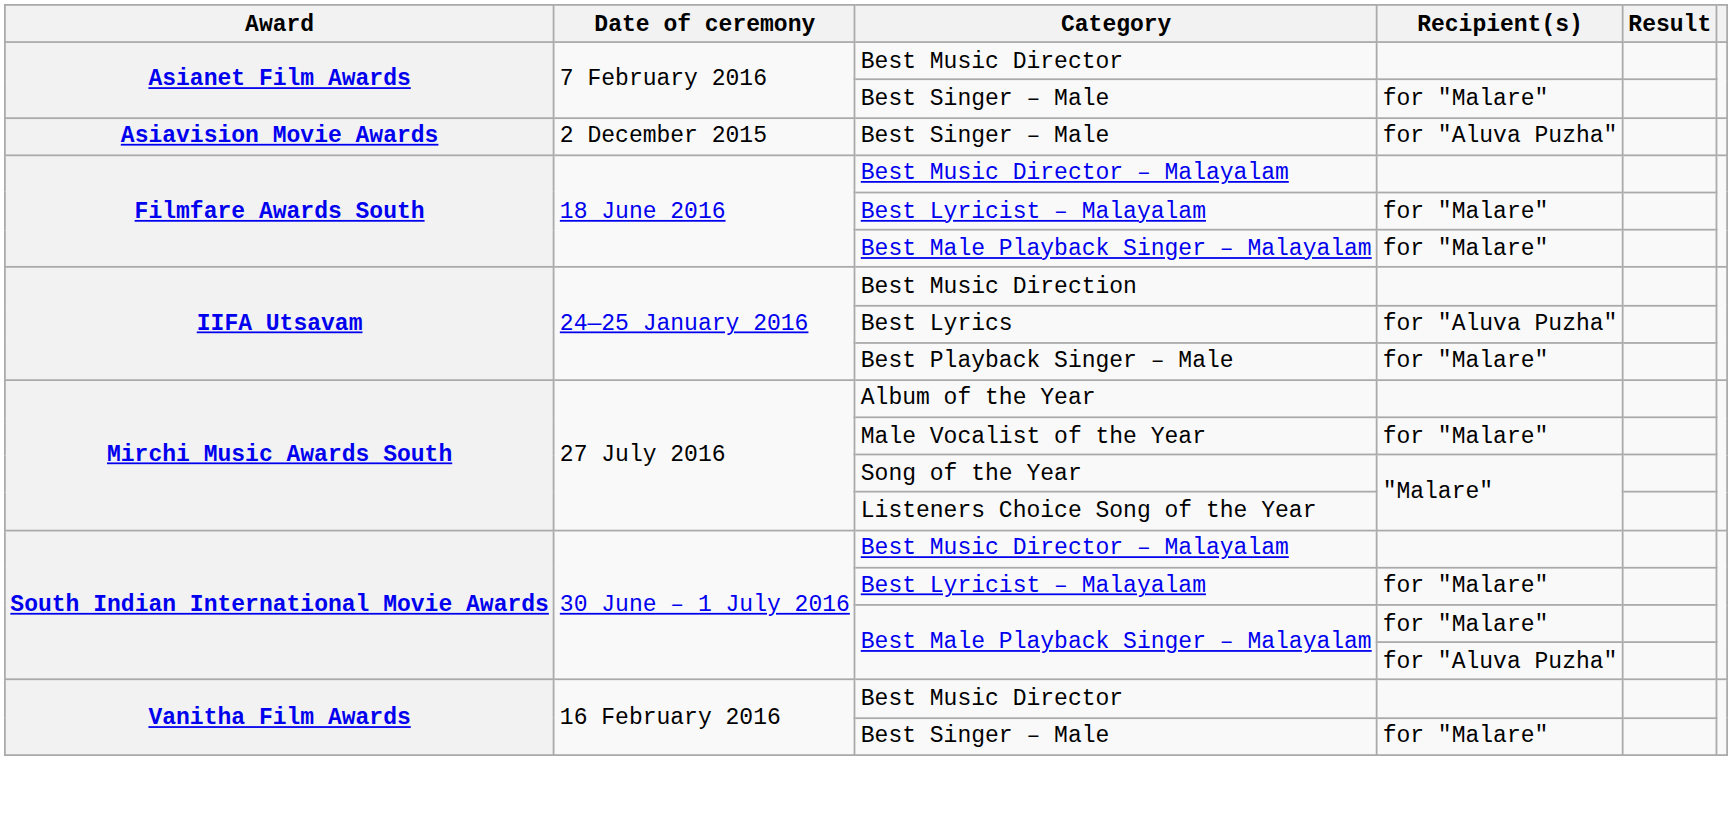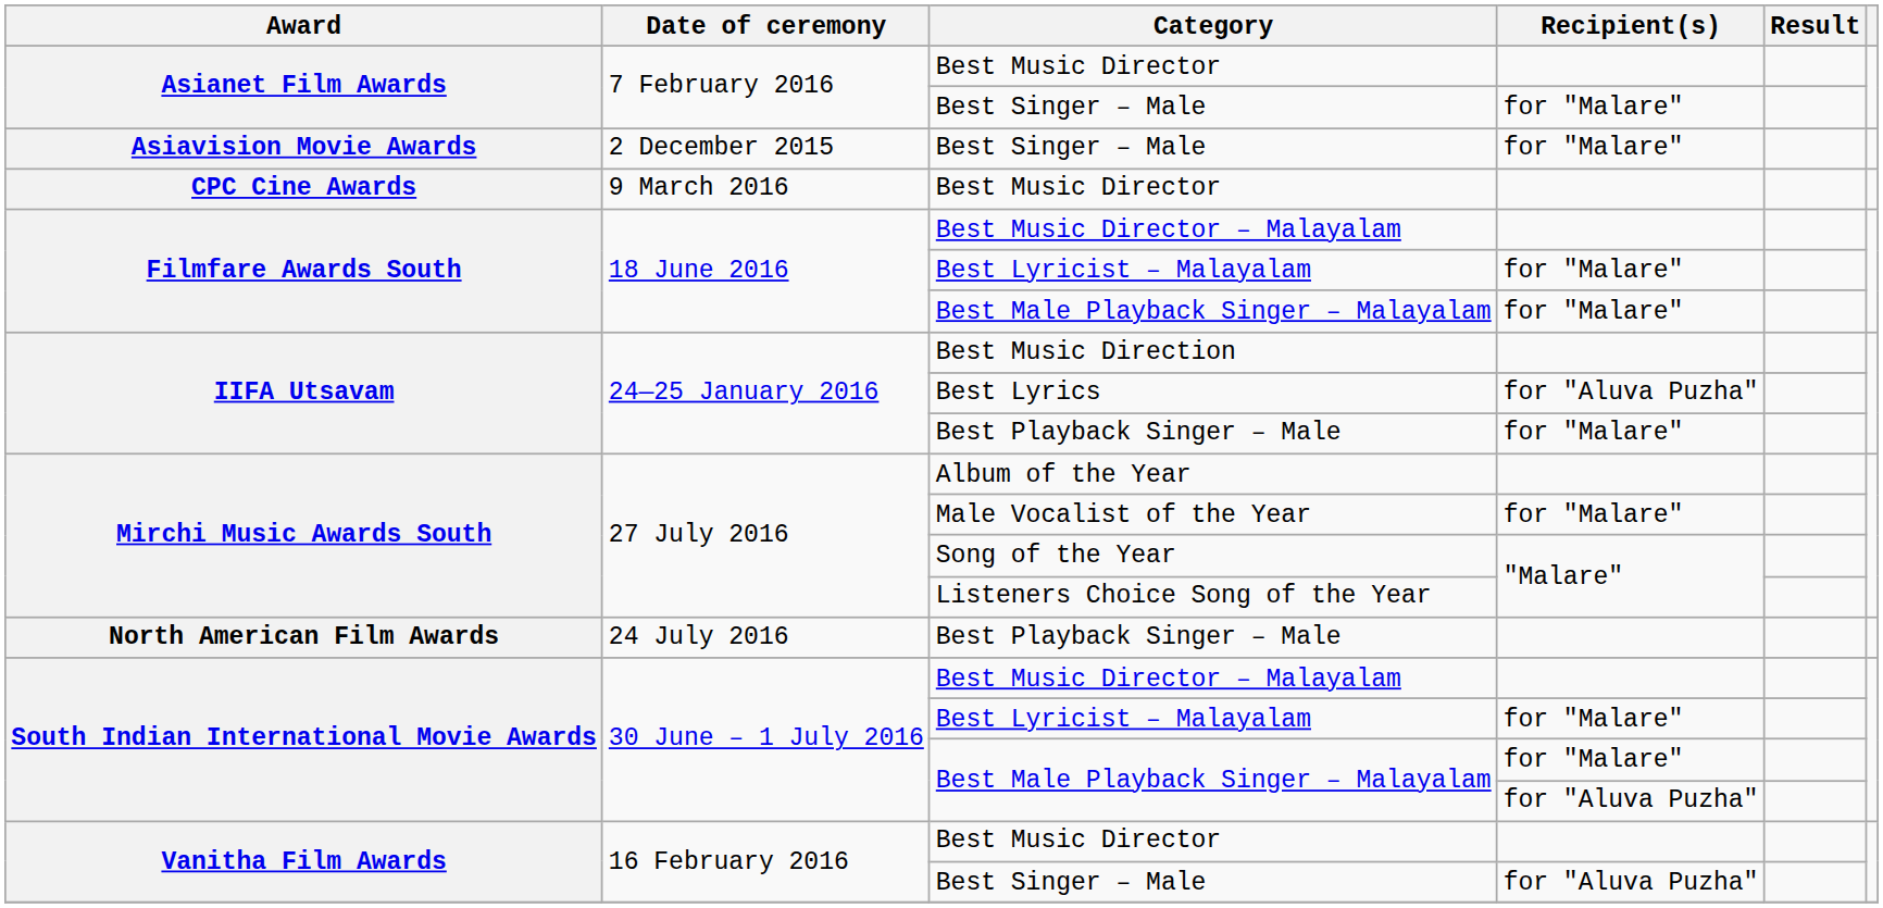 <table class="wikitable plainrowheaders sortable">
 <tr>
 <th scope="col">Award</th>
 <th scope="col">Date of ceremony</th>
 <th scope="col">Category</th>
 <th scope="col">Recipient(s)</th>
 <th scope="col" class="unsortable">Result</th>
 <th scope="col" class="unsortable"></th>
 </tr>
 <tr>
 <th rowspan="2" scope="row"><a href='#'>Asianet Film Awards</a></th>
 <td rowspan="2">7 February 2016</td>
 <td>Best Music Director</td>
 <td></td>
 <td></td>
 <td rowspan="2" style="text-align:center;"></td>
 </tr>
 <tr>
 <td>Best Singer – Male</td>
 <td> for "Malare"</td>
 <td></td>
 </tr>
 <tr>
 <th scope="row"><a href='#'>Asiavision Movie Awards</a></th>
 <td>2 December 2015</td>
 <td>Best Singer – Male</td>
-<td> for "Aluva Puzha"</td>
+<td> for "Malare"</td>
+<td></td>
+<td style="text-align:center;"></td>
+</tr>
+<tr>
+<th scope="row"><a href='#'>CPC Cine Awards</a></th>
+<td>9 March 2016</td>
+<td>Best Music Director</td>
+<td></td>
 <td></td>
 <td style="text-align:center;"></td>
 </tr>
 <tr>
 <th rowspan="3" scope="row"><a href='#'>Filmfare Awards South</a></th>
 <td rowspan="3"><a href='#'>18 June 2016</a></td>
 <td><a href='#'>Best Music Director – Malayalam</a></td>
 <td></td>
 <td></td>
 <td rowspan="3" style="text-align:center;"></td>
 </tr>
 <tr>
 <td><a href='#'>Best Lyricist – Malayalam</a></td>
 <td> for "Malare"</td>
 <td></td>
 </tr>
 <tr>
 <td><a href='#'>Best Male Playback Singer – Malayalam</a></td>
 <td> for "Malare"</td>
 <td></td>
 </tr>
 <tr>
 <th rowspan="3" scope="row"><a href='#'>IIFA Utsavam</a></th>
 <td rowspan="3"><a href='#'>24—25 January 2016</a></td>
 <td>Best Music Direction</td>
 <td></td>
 <td></td>
 <td rowspan="3" style="text-align:center;"></td>
 </tr>
 <tr>
 <td>Best Lyrics</td>
 <td> for "Aluva Puzha"</td>
 <td></td>
 </tr>
 <tr>
 <td>Best Playback Singer – Male</td>
 <td> for "Malare"</td>
 <td></td>
 </tr>
 <tr>
 <th rowspan="4" scope="row"><a href='#'>Mirchi Music Awards South</a></th>
 <td rowspan="4">27 July 2016</td>
 <td>Album of the Year</td>
 <td></td>
 <td></td>
 <td rowspan="4" style="text-align:center;"></td>
 </tr>
 <tr>
 <td>Male Vocalist of the Year</td>
 <td> for "Malare"</td>
 <td></td>
 </tr>
 <tr>
 <td>Song of the Year</td>
 <td rowspan="2">"Malare"</td>
 <td></td>
 </tr>
 <tr>
 <td>Listeners Choice Song of the Year</td>
 <td></td>
 </tr>
 <tr>
+<th scope="row">North American Film Awards</th>
+<td>24 July 2016</td>
+<td>Best Playback Singer – Male</td>
+<td></td>
+<td></td>
+<td style="text-align:center;"></td>
+</tr>
+<tr>
 <th rowspan="4" scope="row"><a href='#'>South Indian International Movie Awards</a></th>
 <td rowspan="4"><a href='#'>30 June – 1 July 2016</a></td>
 <td><a href='#'>Best Music Director – Malayalam</a></td>
 <td></td>
 <td></td>
 <td rowspan="4" style="text-align:center;"></td>
 </tr>
 <tr>
 <td><a href='#'>Best Lyricist – Malayalam</a></td>
 <td> for "Malare"</td>
 <td></td>
 </tr>
 <tr>
 <td rowspan="2"><a href='#'>Best Male Playback Singer – Malayalam</a></td>
 <td> for "Malare"</td>
 <td></td>
 </tr>
 <tr>
 <td> for "Aluva Puzha"</td>
 <td></td>
 </tr>
 <tr>
 <th rowspan="2" scope="row"><a href='#'>Vanitha Film Awards</a></th>
 <td rowspan="2">16 February 2016</td>
 <td>Best Music Director</td>
 <td></td>
 <td></td>
 <td rowspan="2" style="text-align:center;"></td>
 </tr>
 <tr>
 <td>Best Singer – Male</td>
-<td> for "Malare"</td>
+<td> for "Aluva Puzha"</td>
 <td></td>
 </tr>
 <tr>
 </tr>
 </table>
